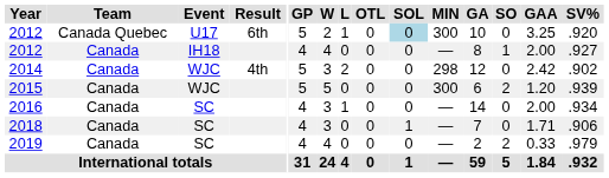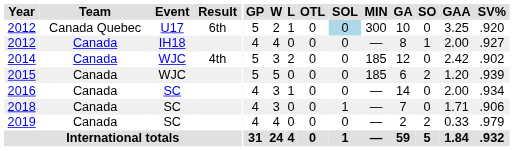 <table border="0" cellpadding="1" cellspacing="0" ID="Table3" style="text-align:center; width:40em">
 <tr ALIGN="center" bgcolor="#e0e0e0">
 <th>Year</th>
 <th>Team</th>
 <th>Event</th>
 <th>Result</th>
 <th rowspan="99" bgcolor="#ffffff"></th>
 <th>GP</th>
 <th>W</th>
 <th>L</th>
 <th>OTL</th>
 <th>SOL</th>
 <th>MIN</th>
 <th>GA</th>
 <th>SO</th>
 <th>GAA</th>
 <th>SV%</th>
 </tr>
 <tr ALIGN="centre">
 <td><a href='#'>2012</a></td>
 <td>Canada Quebec</td>
 <td><a href='#'>U17</a></td>
 <td>6th</td>
 <td>5</td>
 <td>2</td>
 <td>1</td>
 <td>0</td>
 <td style="background: lightblue;">0</td>
 <td>300</td>
 <td>10</td>
 <td>0</td>
 <td>3.25</td>
 <td>.920</td>
 </tr>
 <tr ALIGN="centre"  bgcolor="#f0f0f0">
 <td><a href='#'>2012</a></td>
 <td><a href='#'>Canada</a></td>
 <td><a href='#'>IH18</a></td>
 <td></td>
 <td>4</td>
 <td>4</td>
 <td>0</td>
 <td>0</td>
 <td>0</td>
 <td>—</td>
 <td>8</td>
 <td>1</td>
 <td>2.00</td>
 <td>.927</td>
 </tr>
 <tr ALIGN="centre">
 <td><a href='#'>2014</a></td>
 <td><a href='#'>Canada</a></td>
 <td><a href='#'>WJC</a></td>
 <td>4th</td>
 <td>5</td>
 <td>3</td>
 <td>2</td>
 <td>0</td>
 <td>0</td>
-<td>298</td>
+<td>185</td>
 <td>12</td>
 <td>0</td>
 <td>2.42</td>
 <td>.902</td>
 </tr>
 <tr ALIGN="centre"  bgcolor="#f0f0f0">
 <td><a href='#'>2015</a></td>
 <td>Canada</td>
 <td>WJC</td>
 <td></td>
 <td>5</td>
 <td>5</td>
 <td>0</td>
 <td>0</td>
 <td>0</td>
-<td>300</td>
+<td>185</td>
 <td>6</td>
 <td>2</td>
 <td>1.20</td>
 <td>.939</td>
 </tr>
 <tr ALIGN="centre">
 <td><a href='#'>2016</a></td>
 <td>Canada</td>
 <td><a href='#'>SC</a></td>
 <td></td>
 <td>4</td>
 <td>3</td>
 <td>1</td>
 <td>0</td>
 <td>0</td>
 <td>—</td>
 <td>14</td>
 <td>0</td>
 <td>2.00</td>
 <td>.934</td>
 </tr>
 <tr ALIGN="centre" bgcolor="#f0f0f0">
 <td><a href='#'>2018</a></td>
 <td>Canada</td>
 <td>SC</td>
 <td></td>
 <td>4</td>
 <td>3</td>
 <td>0</td>
 <td>0</td>
 <td>1</td>
 <td>—</td>
 <td>7</td>
 <td>0</td>
 <td>1.71</td>
 <td>.906</td>
 </tr>
 <tr ALIGN="centre">
 <td><a href='#'>2019</a></td>
 <td>Canada</td>
 <td>SC</td>
 <td></td>
 <td>4</td>
 <td>4</td>
 <td>0</td>
 <td>0</td>
 <td>0</td>
 <td>—</td>
 <td>2</td>
 <td>2</td>
 <td>0.33</td>
 <td>.979</td>
 </tr>
 <tr ALIGN="center" bgcolor="#e0e0e0">
 <th colspan=4>International totals</th>
 <th>31</th>
 <th>24</th>
 <th>4</th>
 <th>0</th>
 <th>1</th>
 <th>—</th>
 <th>59</th>
 <th>5</th>
 <th>1.84</th>
 <th>.932</th>
 </tr>
 </table>
